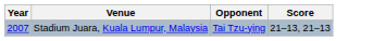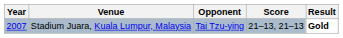 <table class="sortable wikitable" style="font-size: 90%;">
 <tr>
 <th>Year</th>
 <th>Venue</th>
 <th>Opponent</th>
 <th>Score</th>
+<th>Result</th>
 </tr>
 <tr style="background:#AABBCC">
 <td align="center"><a href='#'>2007</a></td>
 <td align="left">Stadium Juara, <a href='#'>Kuala Lumpur, Malaysia</a></td>
 <td align="left"> <a href='#'>Tai Tzu-ying</a></td>
 <td align="left">21–13, 21–13</td>
+<td style="text-align:left; background:white"> <strong>Gold</strong></td>
 </tr>
 </table>
